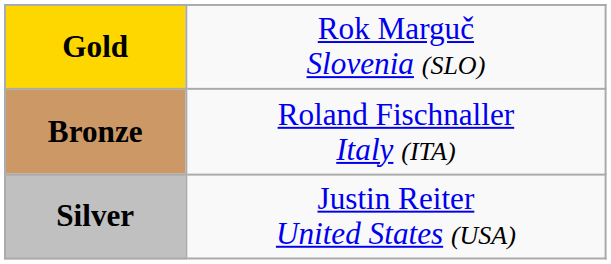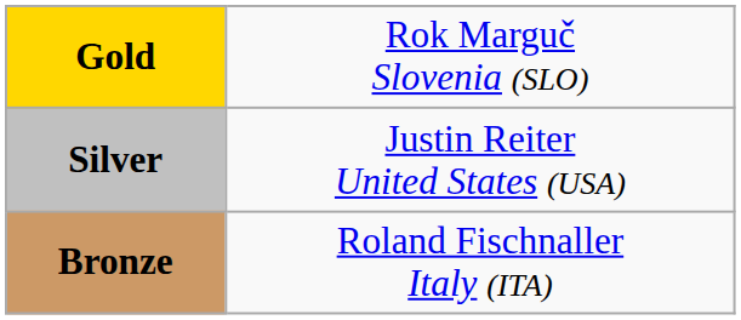 <table class="wikitable" style=" text-align:center; " width="35%">
 <tr>
 <td bgcolor="gold"><strong>Gold</strong></td>
 <td> <a href='#'>Rok Marguč</a><br><em><a href='#'>Slovenia</a> <small>(SLO)</small></em></td>
 </tr>
 <tr>
+<td bgcolor="silver"><strong>Silver</strong></td>
+<td> <a href='#'>Justin Reiter</a><br><em><a href='#'>United States</a> <small>(USA)</small></em></td>
+</tr>
+<tr>
 <td bgcolor="CC9966"><strong>Bronze</strong></td>
 <td> <a href='#'>Roland Fischnaller</a><br><em><a href='#'>Italy</a> <small>(ITA)</small></em></td>
 </tr>
-<tr>
-<td bgcolor="silver"><strong>Silver</strong></td>
-<td> <a href='#'>Justin Reiter</a><br><em><a href='#'>United States</a> <small>(USA)</small></em></td>
-</tr>
 </table>
